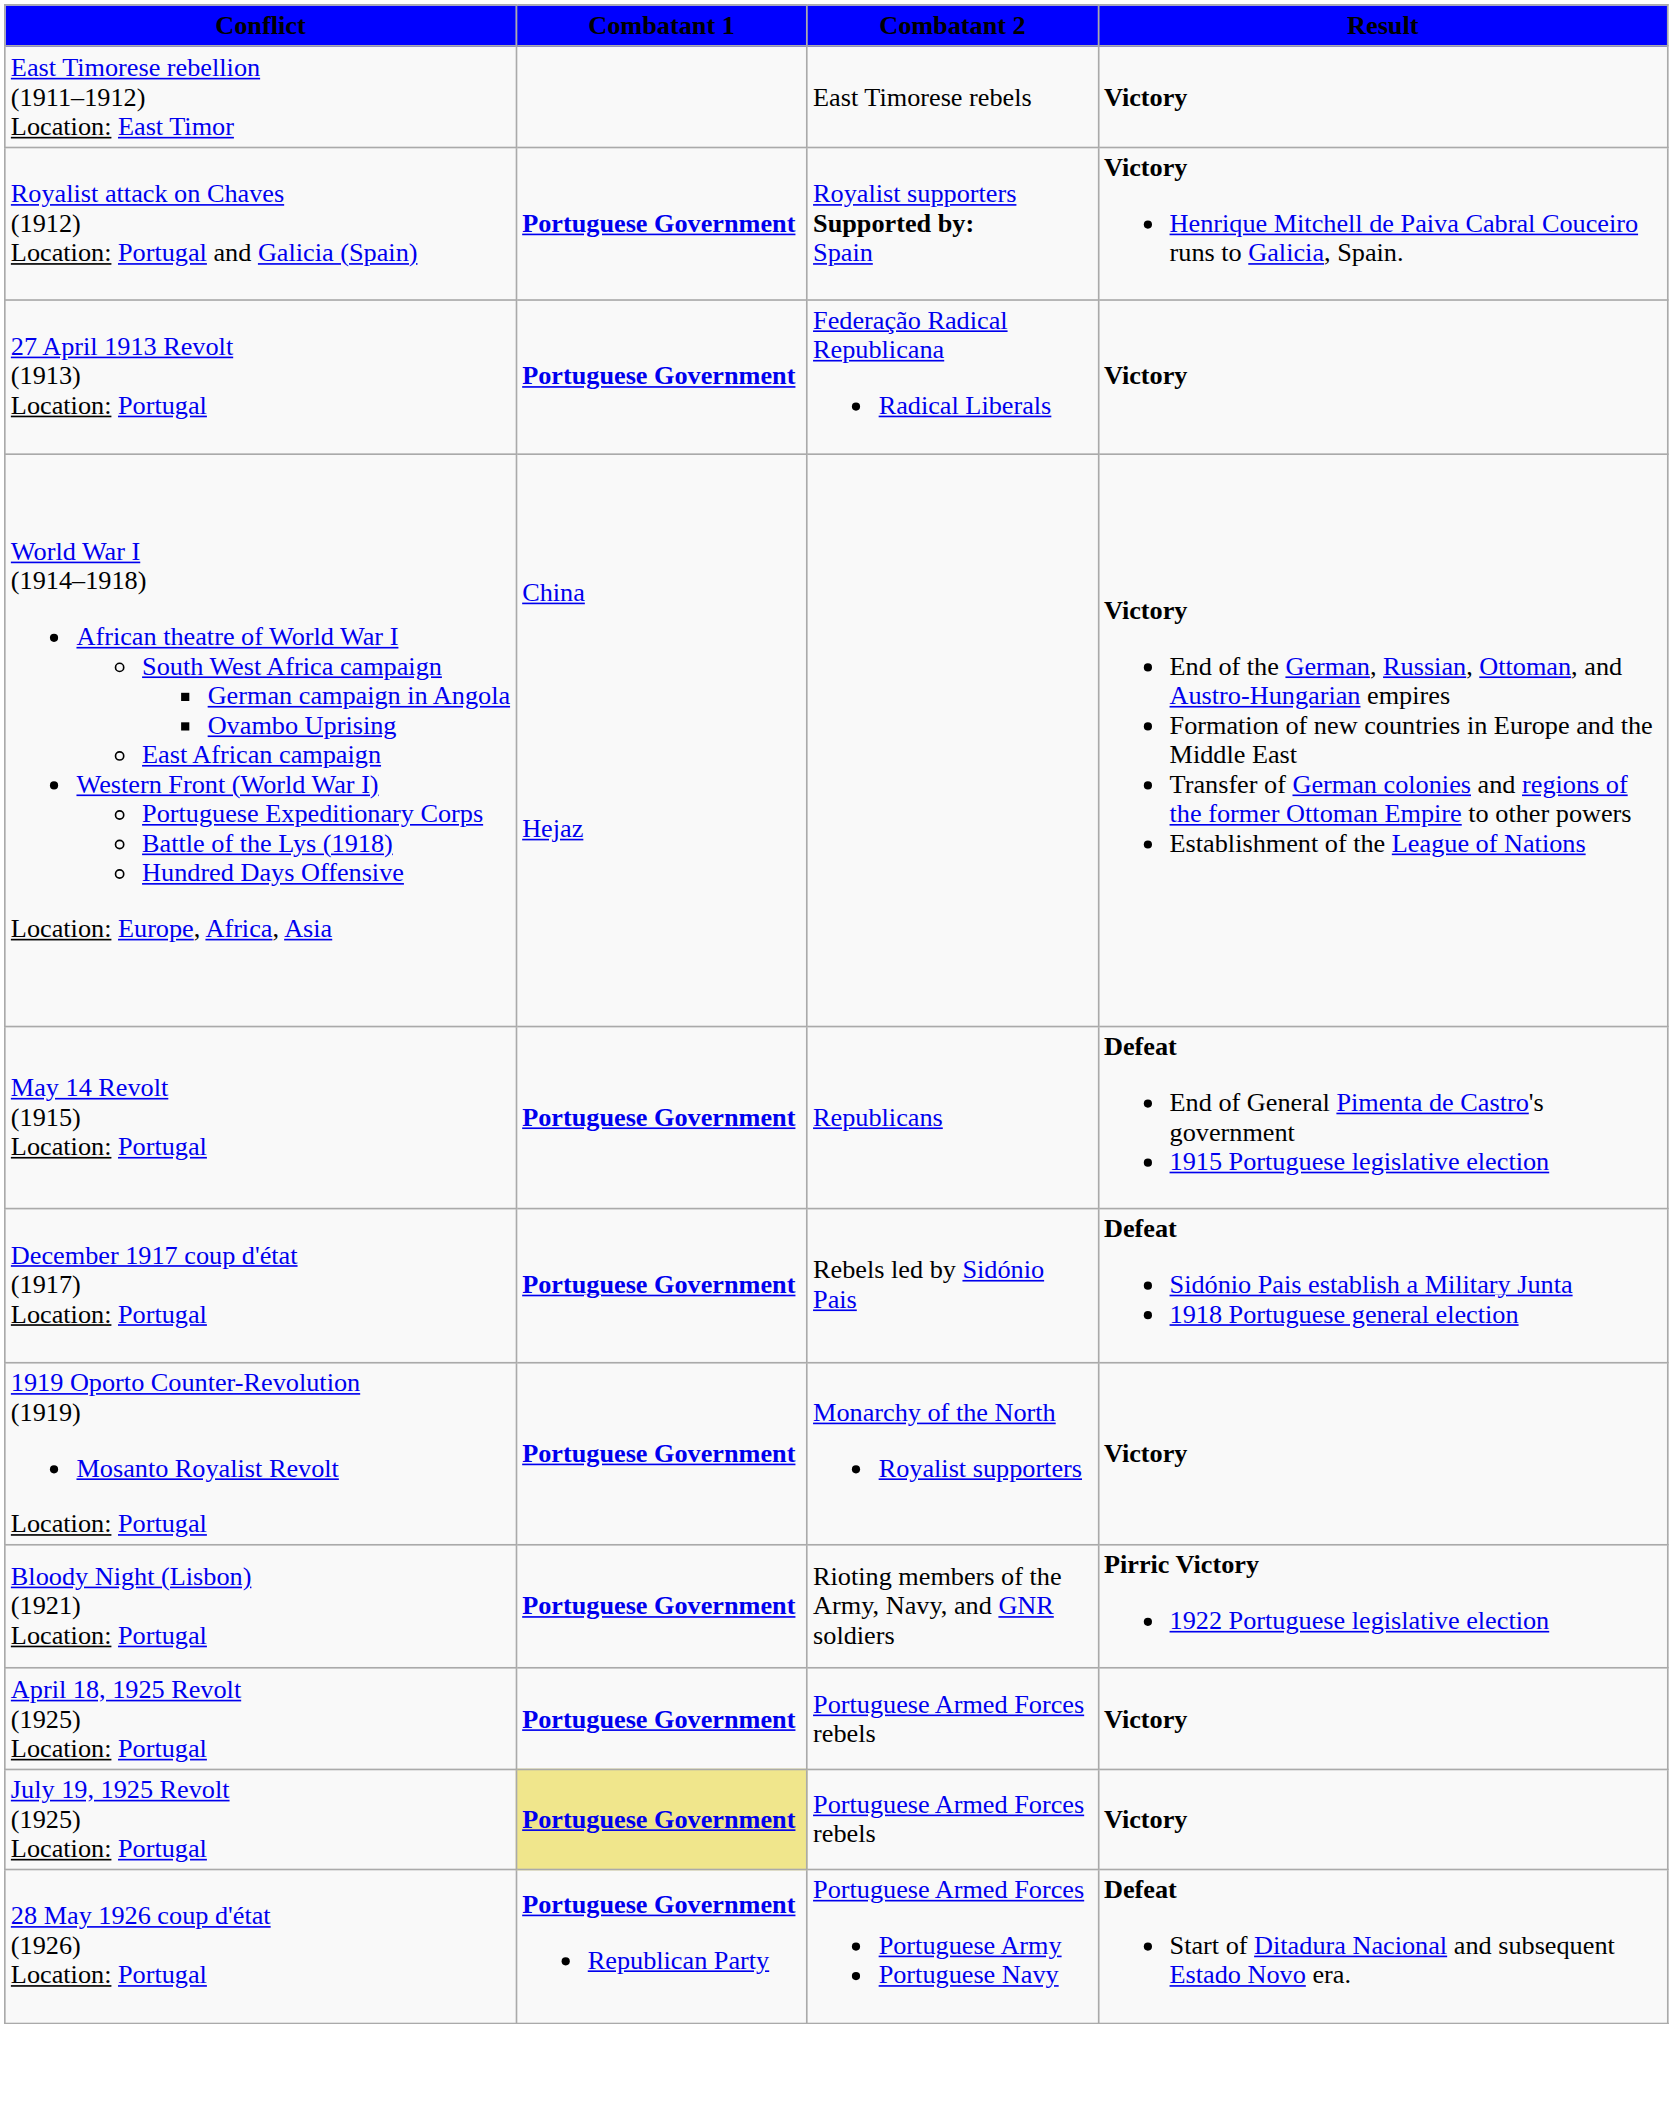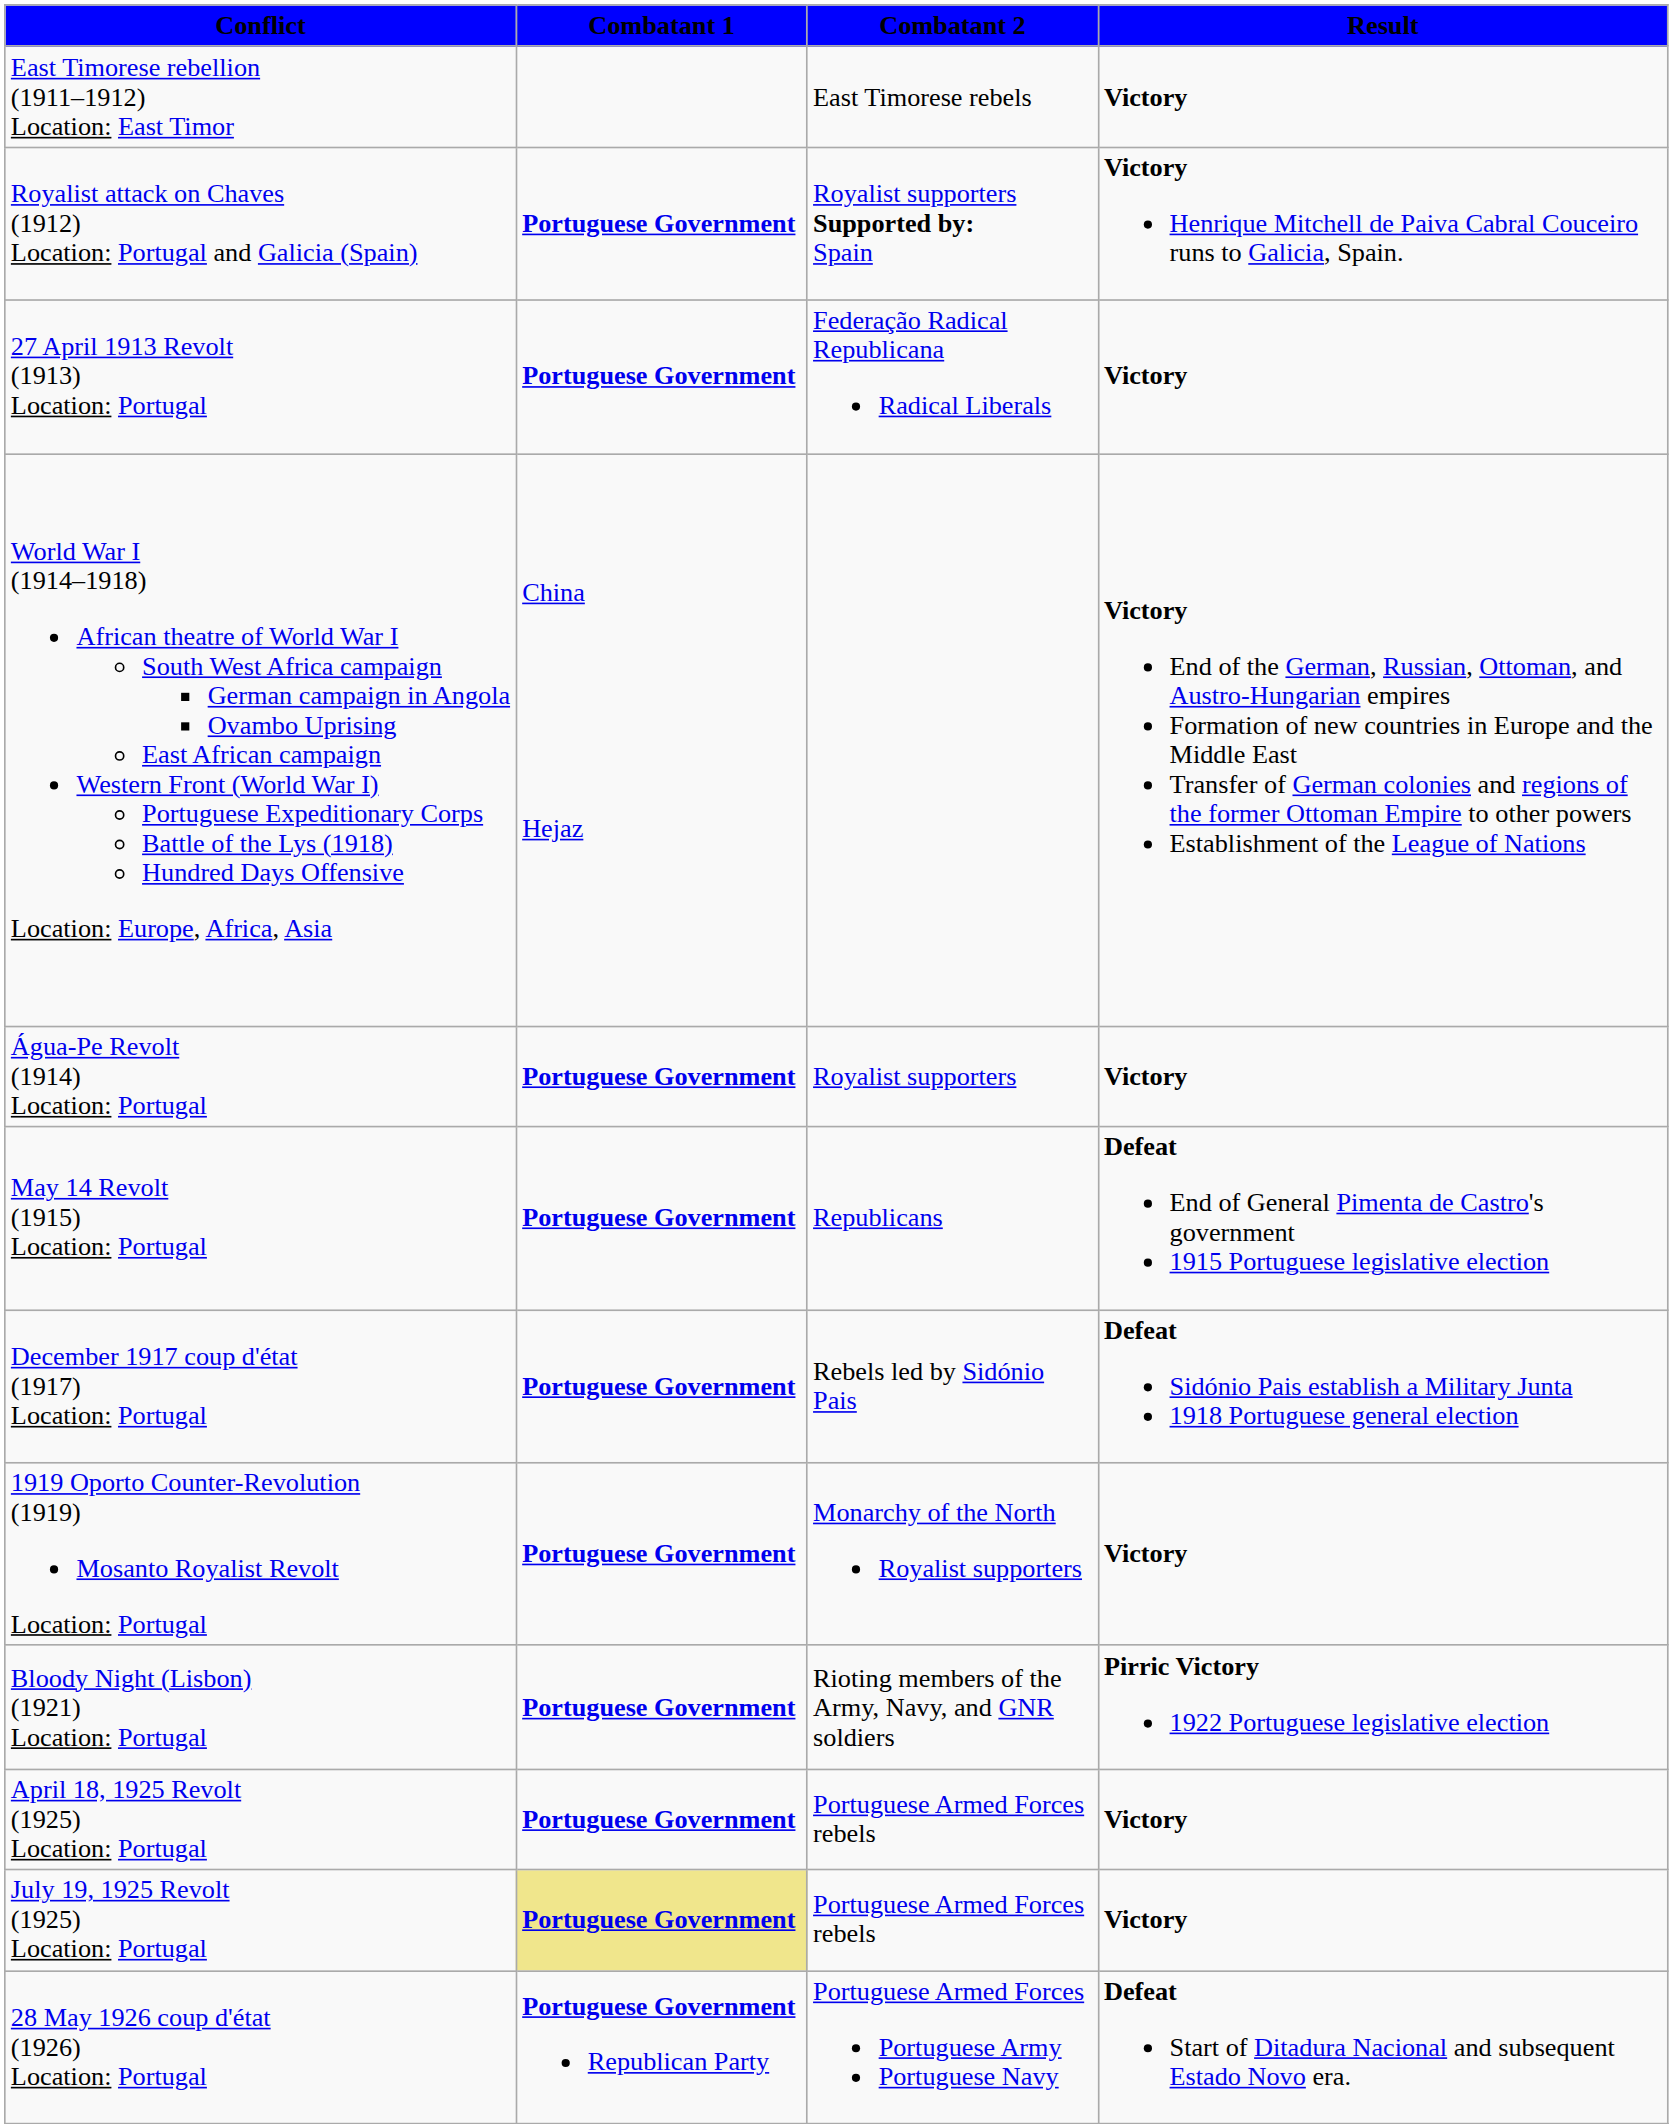 <table class="wikitable">
 <tr>
 <th style="background-color:blue;" rowspan="1"><span>Conflict</span></th>
 <th style="background-color:blue;" rowspan="1" width=170px><span>Combatant 1</span></th>
 <th style="background-color:blue;" rowspan="1" width=170px><span>Combatant 2</span></th>
 <th style="background-color:blue;" rowspan="1" width=340px><span>Result</span></th>
 </tr>
 <tr>
 <td><a href='#'>East Timorese rebellion</a><br>(1911–1912)<br><u>Location:</u> <a href='#'>East Timor</a></td>
 <td><strong></strong></td>
 <td>East Timorese rebels</td>
 <td><strong>Victory</strong></td>
 </tr>
 <tr>
 <td><a href='#'>Royalist attack on Chaves</a><br>(1912)<br><u>Location:</u> <a href='#'>Portugal</a> and <a href='#'>Galicia (Spain)</a></td>
 <td><strong> <a href='#'>Portuguese Government</a></strong></td>
 <td> <a href='#'>Royalist supporters</a><br><strong>Supported by:</strong><br> <a href='#'>Spain</a></td>
 <td><strong>Victory</strong><br><ul><li><a href='#'>Henrique Mitchell de Paiva Cabral Couceiro</a> runs to <a href='#'>Galicia</a>, Spain.</li></ul></td>
 </tr>
 <tr>
 <td><a href='#'>27 April 1913 Revolt</a><br>(1913)<br><u>Location:</u> <a href='#'>Portugal</a></td>
 <td><strong> <a href='#'>Portuguese Government</a></strong></td>
 <td><a href='#'>Federação Radical Republicana</a><br><ul><li><a href='#'>Radical Liberals</a></li></ul></td>
 <td><strong>Victory</strong></td>
 </tr>
 <tr>
 <td><a href='#'>World War I</a><br>(1914–1918)<br><ul><li><a href='#'>African theatre of World War I</a><ul><li><a href='#'>South West Africa campaign</a><ul><li><a href='#'>German campaign in Angola</a></li><li><a href='#'>Ovambo Uprising</a></li></ul></li><li><a href='#'>East African campaign</a></li></ul></li><li><a href='#'>Western Front (World War I)</a><ul><li><a href='#'>Portuguese Expeditionary Corps</a></li><li><a href='#'>Battle of the Lys (1918)</a></li><li><a href='#'>Hundred Days Offensive</a></li></ul></li></ul><u>Location:</u> <a href='#'>Europe</a>, <a href='#'>Africa</a>, <a href='#'>Asia</a></td>
 <td><br><br><br><br> <a href='#'>China</a><br><br><br><br><br><br><br><br> <a href='#'>Hejaz</a> <br><br><br><br><br><br><strong></strong><br></td>
 <td><br><br><br></td>
 <td><strong>Victory</strong><br><ul><li>End of the <a href='#'>German</a>, <a href='#'>Russian</a>, <a href='#'>Ottoman</a>, and <a href='#'>Austro-Hungarian</a> empires</li><li>Formation of new countries in Europe and the Middle East</li><li>Transfer of <a href='#'>German colonies</a> and <a href='#'>regions of the former Ottoman Empire</a> to other powers</li><li>Establishment of the <a href='#'>League of Nations</a></li></ul></td>
+</tr>
+<tr>
+<td><a href='#'>Água-Pe Revolt</a><br>(1914)<br><u>Location:</u> <a href='#'>Portugal</a></td>
+<td><strong> <a href='#'>Portuguese Government</a></strong></td>
+<td> <a href='#'>Royalist supporters</a></td>
+<td><strong>Victory</strong></td>
 </tr>
 <tr>
 <td><a href='#'>May 14 Revolt</a><br>(1915)<br><u>Location:</u> <a href='#'>Portugal</a></td>
 <td><strong> <a href='#'>Portuguese Government</a></strong></td>
 <td><a href='#'>Republicans</a></td>
 <td><strong>Defeat</strong><br><ul><li>End of General <a href='#'>Pimenta de Castro</a>'s government</li><li><a href='#'>1915 Portuguese legislative election</a></li></ul></td>
 </tr>
 <tr>
 <td><a href='#'>December 1917 coup d'état</a><br>(1917)<br><u>Location:</u> <a href='#'>Portugal</a></td>
 <td><strong> <a href='#'>Portuguese Government</a></strong></td>
 <td>Rebels led by <a href='#'>Sidónio Pais</a></td>
 <td><strong>Defeat</strong><br><ul><li><a href='#'>Sidónio Pais establish a Military Junta</a></li><li><a href='#'>1918 Portuguese general election</a></li></ul></td>
 </tr>
 <tr>
 <td><a href='#'>1919 Oporto Counter-Revolution</a><br>(1919)<ul><li><a href='#'>Mosanto Royalist Revolt</a></li></ul><u>Location:</u> <a href='#'>Portugal</a></td>
 <td><strong> <a href='#'>Portuguese Government</a></strong></td>
 <td> <a href='#'>Monarchy of the North</a><br><ul><li><a href='#'>Royalist supporters</a></li></ul></td>
 <td><strong>Victory</strong></td>
 </tr>
 <tr>
 <td><a href='#'>Bloody Night (Lisbon)</a><br>(1921)<br><u>Location:</u> <a href='#'>Portugal</a></td>
 <td><strong> <a href='#'>Portuguese Government</a></strong></td>
 <td>Rioting members of the Army, Navy, and <a href='#'>GNR</a> soldiers</td>
 <td><strong>Pirric Victory</strong><br><ul><li><a href='#'>1922 Portuguese legislative election</a></li></ul></td>
 </tr>
 <tr>
 <td><a href='#'>April 18, 1925 Revolt</a><br>(1925)<br><u>Location:</u> <a href='#'>Portugal</a></td>
 <td><strong> <a href='#'>Portuguese Government</a></strong></td>
 <td><a href='#'>Portuguese Armed Forces</a> rebels</td>
 <td><strong>Victory</strong></td>
 </tr>
 <tr>
 <td><a href='#'>July 19, 1925 Revolt</a><br>(1925)<br><u>Location:</u> <a href='#'>Portugal</a></td>
 <td style="background: khaki;"><strong> <a href='#'>Portuguese Government</a></strong></td>
 <td><a href='#'>Portuguese Armed Forces</a> rebels</td>
 <td><strong>Victory</strong></td>
 </tr>
 <tr>
 <td><a href='#'>28 May 1926 coup d'état</a><br>(1926)<br><u>Location:</u> <a href='#'>Portugal</a></td>
 <td><strong> <a href='#'>Portuguese Government</a></strong><br><ul><li> <a href='#'>Republican Party</a></li></ul></td>
 <td><a href='#'>Portuguese Armed Forces</a><br><ul><li> <a href='#'>Portuguese Army</a></li><li> <a href='#'>Portuguese Navy</a></li></ul></td>
 <td><strong>Defeat</strong><br><ul><li>Start of <a href='#'>Ditadura Nacional</a> and subsequent <a href='#'>Estado Novo</a> era.</li></ul></td>
 </tr>
 <tr>
 </tr>
 </table>
